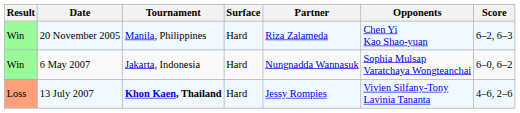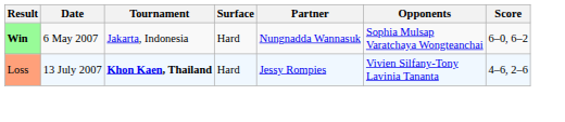 <table class="sortable wikitable" style=font-size:97%>
 <tr>
 <th>Result</th>
 <th>Date</th>
 <th>Tournament</th>
 <th>Surface</th>
 <th>Partner</th>
 <th>Opponents</th>
 <th>Score</th>
 </tr>
-<tr bgcolor="#f0f8ff">
-<td style="background:#98fb98;">Win</td>
-<td>20 November 2005</td>
-<td><a href='#'>Manila</a>, Philippines</td>
-<td>Hard</td>
-<td> <a href='#'>Riza Zalameda</a></td>
-<td> <a href='#'>Chen Yi</a> <br>  <a href='#'>Kao Shao-yuan</a></td>
-<td>6–2, 6–3</td>
-</tr>
 <tr>
-<td style="background:#98fb98;">Win</td>
+<td style="background:#98fb98;"><strong>Win</strong></td>
 <td>6 May 2007</td>
 <td><a href='#'>Jakarta</a>, Indonesia</td>
 <td>Hard</td>
 <td> <a href='#'>Nungnadda Wannasuk</a></td>
 <td> <a href='#'>Sophia Mulsap</a> <br>  <a href='#'>Varatchaya Wongteanchai</a></td>
 <td>6–0, 6–2</td>
 </tr>
 <tr style="background:#f0f8ff;">
 <td style="background:#ffa07a;">Loss</td>
 <td>13 July 2007</td>
 <td><strong><a href='#'>Khon Kaen</a>, Thailand</strong></td>
 <td>Hard</td>
 <td> <a href='#'>Jessy Rompies</a></td>
 <td> <a href='#'>Vivien Silfany-Tony</a> <br>  <a href='#'>Lavinia Tananta</a></td>
 <td>4–6, 2–6</td>
 </tr>
 </table>
